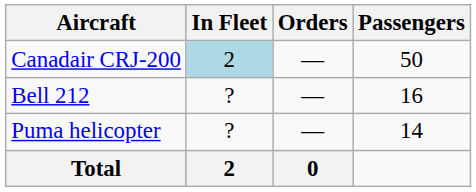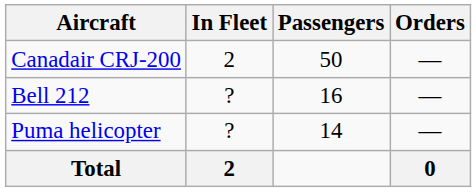 <table class="wikitable" style="margin:0.5em auto">
 <tr>
 <th>Aircraft</th>
 <th>In Fleet</th>
+<th>Passengers</th>
 <th>Orders</th>
-<th>Passengers</th>
 </tr>
 <tr>
 <td><a href='#'>Canadair CRJ-200</a></td>
-<td align="center" style="background: lightblue;">2</td>
+<td align="center">2</td>
+<td align="center">50</td>
 <td align="center">—</td>
-<td align="center">50</td>
 </tr>
 <tr>
 <td><a href='#'>Bell 212</a></td>
 <td align="center">?</td>
+<td align="center">16</td>
 <td align="center">—</td>
-<td align="center">16</td>
 </tr>
 <tr>
 <td><a href='#'>Puma helicopter</a></td>
 <td align="center">?</td>
+<td align="center">14</td>
 <td align="center">—</td>
-<td align="center">14</td>
 </tr>
 <tr>
 <th>Total</th>
 <th>2</th>
+<td></td>
 <th>0</th>
-<td></td>
 </tr>
 </table>
